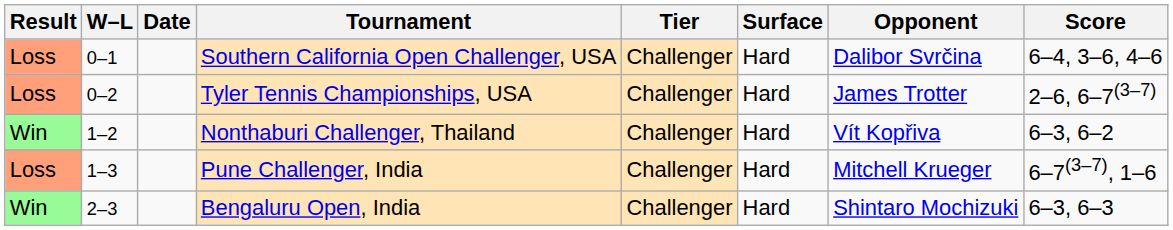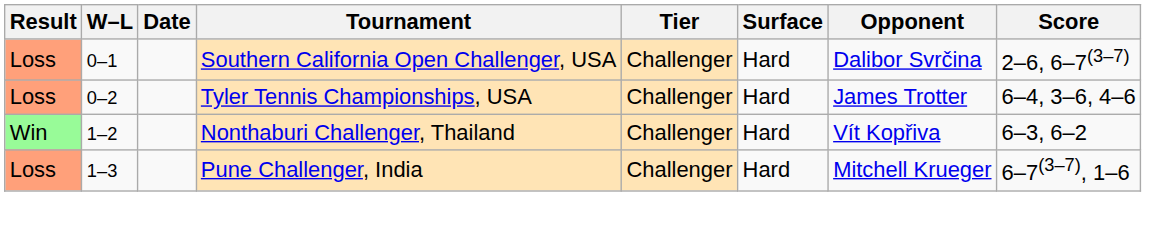 <table class="sortable wikitable">
 <tr>
 <th>Result</th>
 <th class="unsortable">W–L</th>
 <th>Date</th>
 <th>Tournament</th>
 <th>Tier</th>
 <th>Surface</th>
 <th>Opponent</th>
 <th class="unsortable">Score</th>
 </tr>
 <tr>
 <td bgcolor=FFAO7A>Loss</td>
 <td><small>0–1</small></td>
 <td><a href='#'></a></td>
 <td bgcolor=moccasin><a href='#'>Southern California Open Challenger</a>, USA</td>
 <td bgcolor=moccasin>Challenger</td>
 <td>Hard</td>
 <td> <a href='#'>Dalibor Svrčina</a></td>
-<td>6–4, 3–6, 4–6</td>
+<td>2–6, 6–7<sup>(3–7)</sup></td>
 </tr>
 <tr>
 <td bgcolor=FFAO7A>Loss</td>
 <td><small>0–2</small></td>
 <td><a href='#'></a></td>
 <td bgcolor=moccasin><a href='#'>Tyler Tennis Championships</a>, USA</td>
 <td bgcolor=moccasin>Challenger</td>
 <td>Hard</td>
 <td> <a href='#'>James Trotter</a></td>
-<td>2–6, 6–7<sup>(3–7)</sup></td>
+<td>6–4, 3–6, 4–6</td>
 </tr>
 <tr>
 <td bgcolor=98FB98>Win</td>
 <td><small>1–2</small></td>
 <td><a href='#'></a></td>
 <td bgcolor=moccasin><a href='#'>Nonthaburi Challenger</a>, Thailand</td>
 <td bgcolor=moccasin>Challenger</td>
 <td>Hard</td>
 <td> <a href='#'>Vít Kopřiva</a></td>
 <td>6–3, 6–2</td>
 </tr>
 <tr>
 <td bgcolor=FFAO7A>Loss</td>
 <td><small>1–3</small></td>
 <td><a href='#'></a></td>
 <td bgcolor=moccasin><a href='#'>Pune Challenger</a>, India</td>
 <td bgcolor=moccasin>Challenger</td>
 <td>Hard</td>
 <td> <a href='#'>Mitchell Krueger</a></td>
 <td>6–7<sup>(3–7)</sup>, 1–6</td>
 </tr>
-<tr>
-<td bgcolor=98FB98>Win</td>
-<td><small>2–3</small></td>
-<td><a href='#'></a></td>
-<td bgcolor=moccasin><a href='#'>Bengaluru Open</a>, India</td>
-<td bgcolor=moccasin>Challenger</td>
-<td>Hard</td>
-<td> <a href='#'>Shintaro Mochizuki</a></td>
-<td>6–3, 6–3</td>
-</tr>
 </table>
